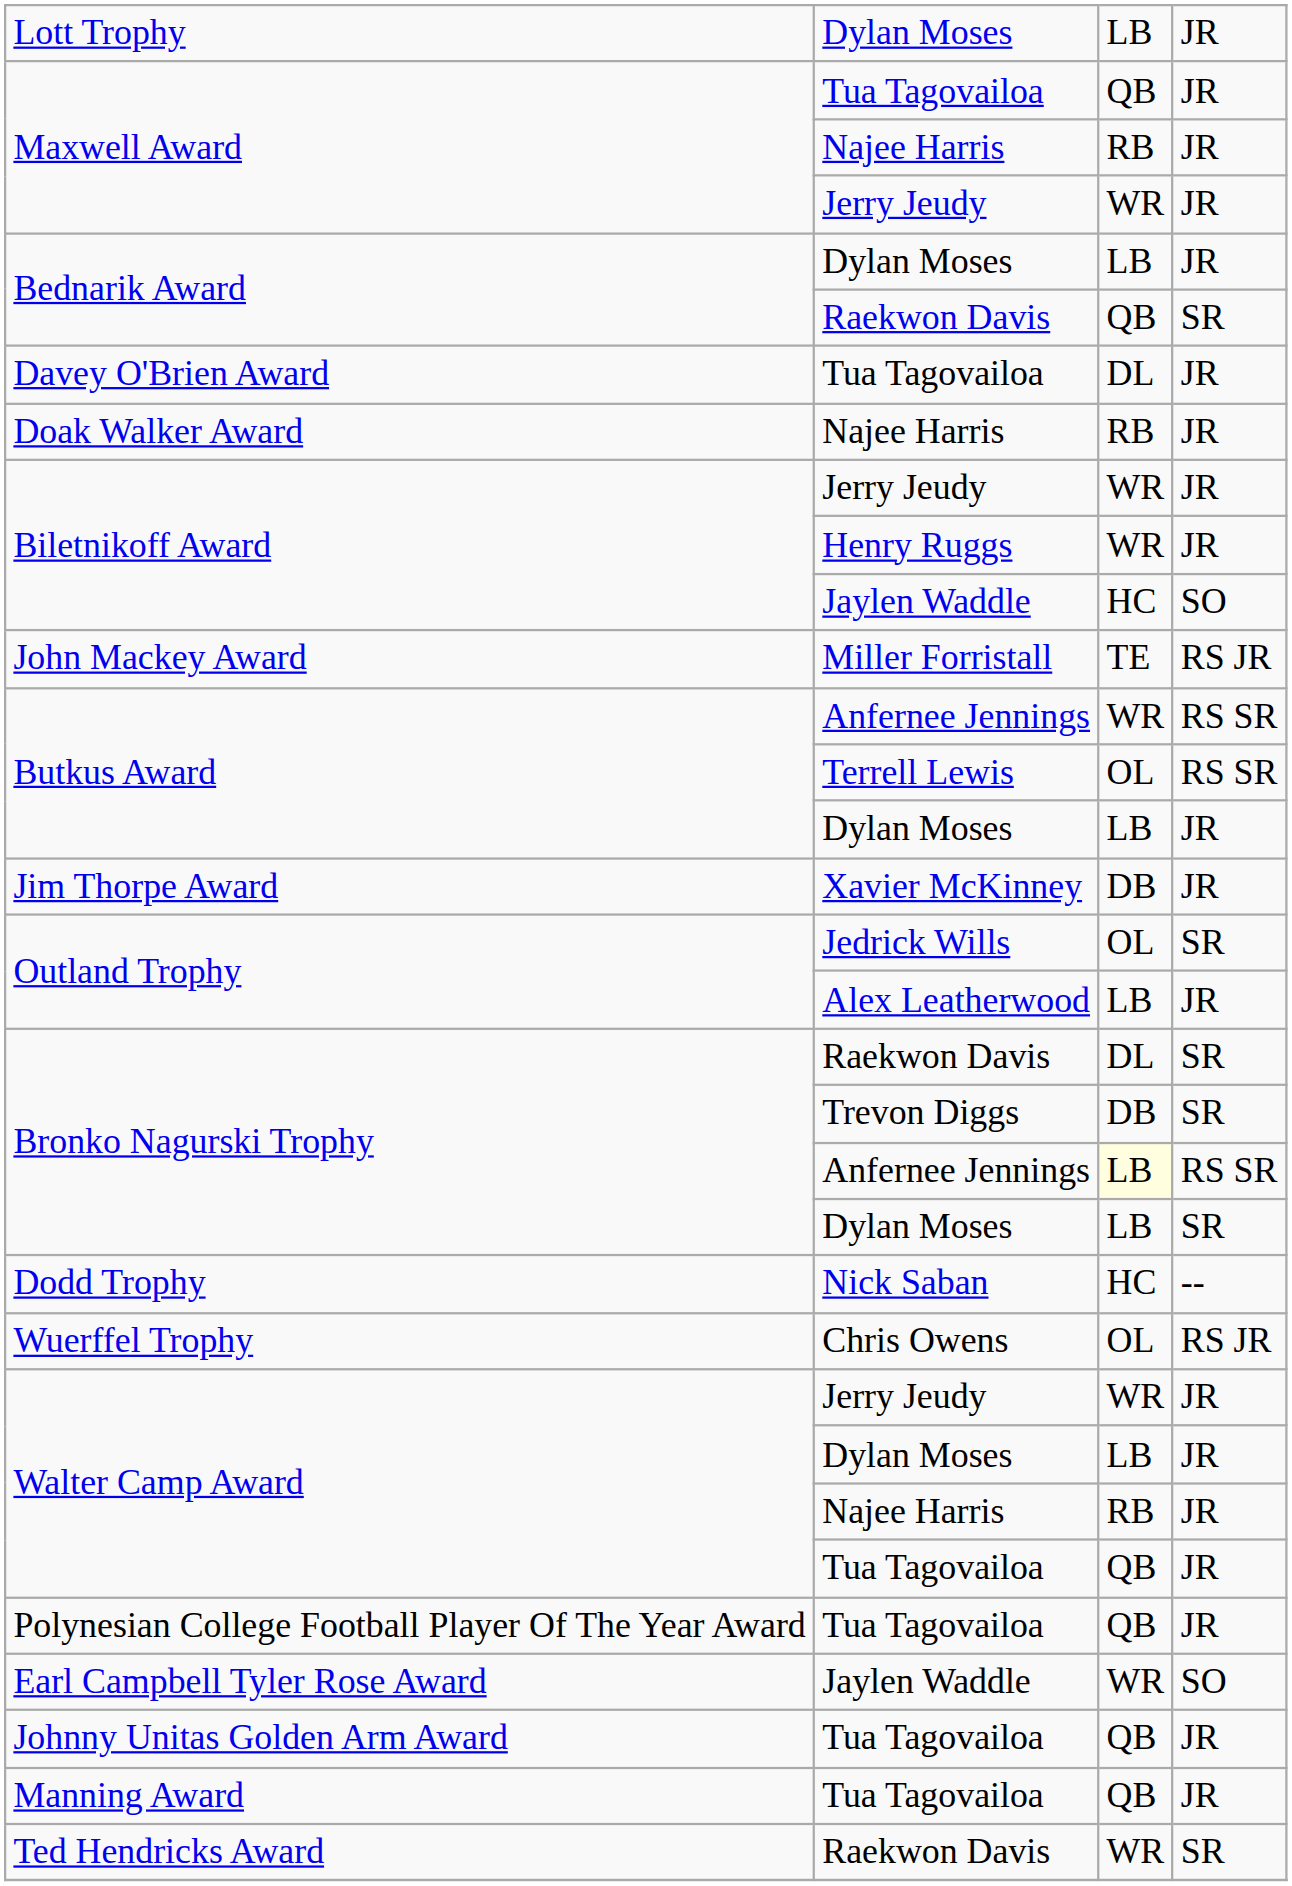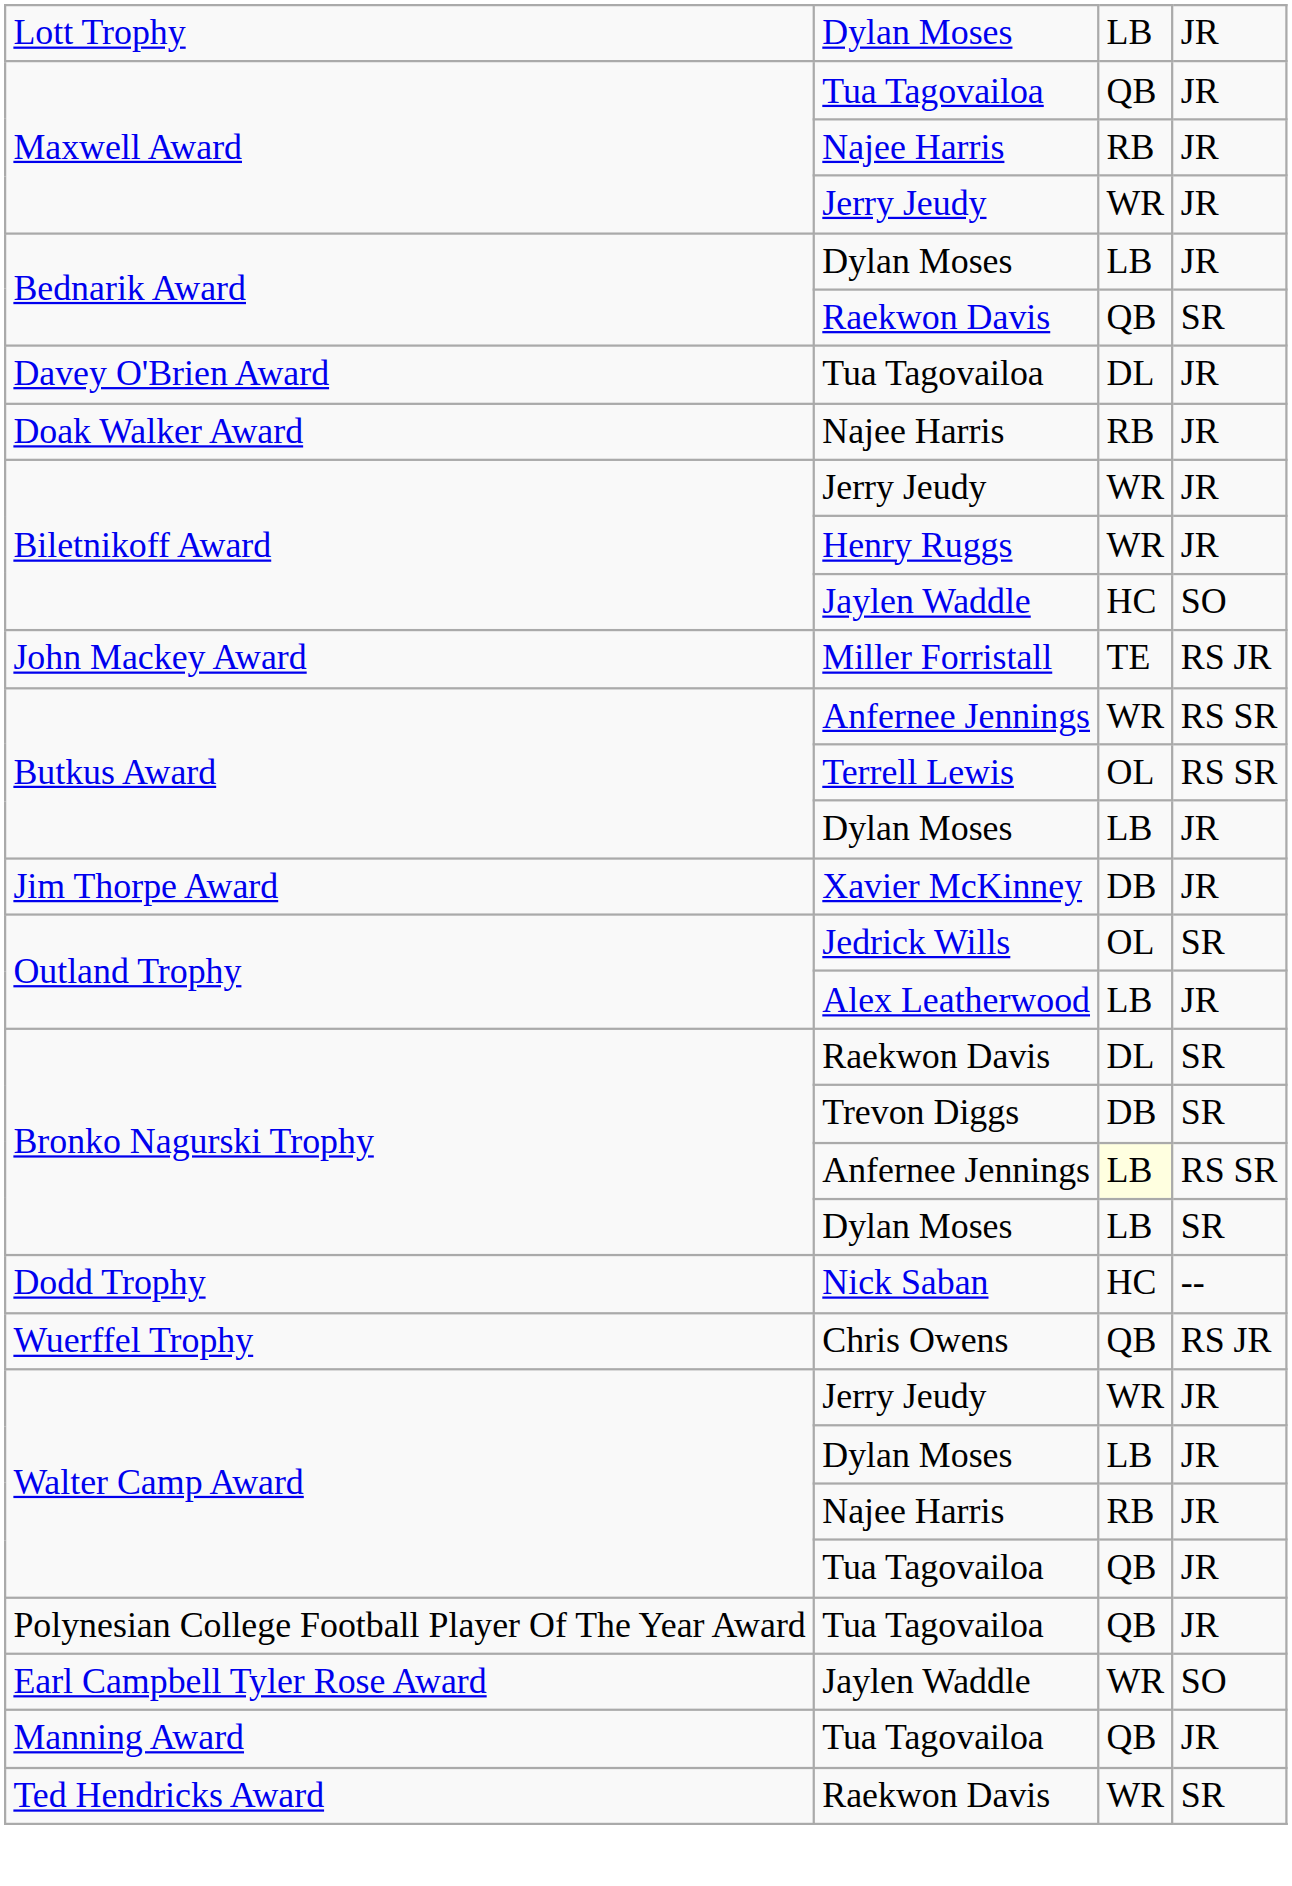 <table class="wikitable">
 <tr>
 <td><a href='#'>Lott Trophy</a></td>
 <td><a href='#'>Dylan Moses</a></td>
 <td>LB</td>
 <td>JR</td>
 </tr>
 <tr>
 <td rowspan=3><a href='#'>Maxwell Award</a></td>
 <td><a href='#'>Tua Tagovailoa</a></td>
 <td>QB</td>
 <td>JR</td>
 </tr>
 <tr>
 <td><a href='#'>Najee Harris</a></td>
 <td>RB</td>
 <td>JR</td>
 </tr>
 <tr>
 <td><a href='#'>Jerry Jeudy</a></td>
 <td>WR</td>
 <td>JR</td>
 </tr>
 <tr>
 <td rowspan=2><a href='#'>Bednarik Award</a></td>
 <td>Dylan Moses</td>
 <td>LB</td>
 <td>JR</td>
 </tr>
 <tr>
 <td><a href='#'>Raekwon Davis</a></td>
 <td>QB</td>
 <td>SR</td>
 </tr>
 <tr>
 <td><a href='#'>Davey O'Brien Award</a></td>
 <td>Tua Tagovailoa</td>
 <td>DL</td>
 <td>JR</td>
 </tr>
 <tr>
 <td><a href='#'>Doak Walker Award</a></td>
 <td>Najee Harris</td>
 <td>RB</td>
 <td>JR</td>
 </tr>
 <tr>
 <td rowspan=3><a href='#'>Biletnikoff Award</a></td>
 <td>Jerry Jeudy</td>
 <td>WR</td>
 <td>JR</td>
 </tr>
 <tr>
 <td><a href='#'>Henry Ruggs</a></td>
 <td>WR</td>
 <td>JR</td>
 </tr>
 <tr>
 <td><a href='#'>Jaylen Waddle</a></td>
 <td>HC</td>
 <td>SO</td>
 </tr>
 <tr>
 <td><a href='#'>John Mackey Award</a></td>
 <td><a href='#'>Miller Forristall</a></td>
 <td>TE</td>
 <td>RS JR</td>
 </tr>
 <tr>
 <td rowspan=3><a href='#'>Butkus Award</a></td>
 <td><a href='#'>Anfernee Jennings</a></td>
 <td>WR</td>
 <td>RS SR</td>
 </tr>
 <tr>
 <td><a href='#'>Terrell Lewis</a></td>
 <td>OL</td>
 <td>RS SR</td>
 </tr>
 <tr>
 <td>Dylan Moses</td>
 <td>LB</td>
 <td>JR</td>
 </tr>
 <tr>
 <td><a href='#'>Jim Thorpe Award</a></td>
 <td><a href='#'>Xavier McKinney</a></td>
 <td>DB</td>
 <td>JR</td>
 </tr>
 <tr>
 <td rowspan=2><a href='#'>Outland Trophy</a></td>
 <td><a href='#'>Jedrick Wills</a></td>
 <td>OL</td>
 <td>SR</td>
 </tr>
 <tr>
 <td><a href='#'>Alex Leatherwood</a></td>
 <td>LB</td>
 <td>JR</td>
 </tr>
 <tr>
 <td rowspan=4><a href='#'>Bronko Nagurski Trophy</a></td>
 <td>Raekwon Davis</td>
 <td>DL</td>
 <td>SR</td>
 </tr>
 <tr>
 <td>Trevon Diggs</td>
 <td>DB</td>
 <td>SR</td>
 </tr>
 <tr>
 <td>Anfernee Jennings</td>
 <td style="background: lightyellow;">LB</td>
 <td>RS SR</td>
 </tr>
 <tr>
 <td>Dylan Moses</td>
 <td>LB</td>
 <td>SR</td>
 </tr>
 <tr>
 <td><a href='#'>Dodd Trophy</a></td>
 <td><a href='#'>Nick Saban</a></td>
 <td>HC</td>
 <td>--</td>
 </tr>
 <tr>
 <td><a href='#'>Wuerffel Trophy</a></td>
 <td>Chris Owens</td>
-<td>OL</td>
+<td>QB</td>
 <td>RS JR</td>
 </tr>
 <tr>
 <td rowspan=4><a href='#'>Walter Camp Award</a></td>
 <td>Jerry Jeudy</td>
 <td>WR</td>
 <td>JR</td>
 </tr>
 <tr>
 <td>Dylan Moses</td>
 <td>LB</td>
 <td>JR</td>
 </tr>
 <tr>
 <td>Najee Harris</td>
 <td>RB</td>
 <td>JR</td>
 </tr>
 <tr>
 <td>Tua Tagovailoa</td>
 <td>QB</td>
 <td>JR</td>
 </tr>
 <tr>
 <td>Polynesian College Football Player Of The Year Award</td>
 <td>Tua Tagovailoa</td>
 <td>QB</td>
 <td>JR</td>
 </tr>
 <tr>
 <td><a href='#'>Earl Campbell Tyler Rose Award</a></td>
 <td>Jaylen Waddle</td>
 <td>WR</td>
 <td>SO</td>
 </tr>
 <tr>
-<td><a href='#'>Johnny Unitas Golden Arm Award</a></td>
-<td>Tua Tagovailoa</td>
-<td>QB</td>
-<td>JR</td>
-</tr>
-<tr>
 <td><a href='#'>Manning Award</a></td>
 <td>Tua Tagovailoa</td>
 <td>QB</td>
 <td>JR</td>
 </tr>
 <tr>
 <td><a href='#'>Ted Hendricks Award</a></td>
 <td>Raekwon Davis</td>
 <td>WR</td>
 <td>SR</td>
 </tr>
 <tr>
 </tr>
 </table>
